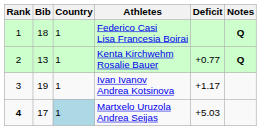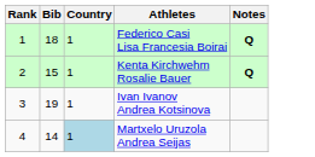 <table class="wikitable" style="text-align:center;">
 <tr>
 <th>Rank</th>
 <th>Bib</th>
 <th>Country</th>
 <th>Athletes</th>
-<th>Deficit</th>
 <th>Notes</th>
 </tr>
 <tr bgcolor="#ccffcc">
 <td>1</td>
 <td>18</td>
 <td align=left> 1</td>
 <td align=left><a href='#'>Federico Casi</a><br><a href='#'>Lisa Francesia Boirai</a></td>
-<td></td>
 <td><strong>Q</strong></td>
 </tr>
 <tr bgcolor="#ccffcc">
 <td>2</td>
-<td>13</td>
+<td>15</td>
 <td align=left> 1</td>
 <td align=left><a href='#'>Kenta Kirchwehm</a><br><a href='#'>Rosalie Bauer</a></td>
-<td>+0.77</td>
 <td><strong>Q</strong></td>
 </tr>
 <tr>
 <td>3</td>
 <td>19</td>
 <td align=left> 1</td>
 <td align=left><a href='#'>Ivan Ivanov</a><br><a href='#'>Andrea Kotsinova</a></td>
-<td>+1.17</td>
 <td></td>
 </tr>
 <tr>
-<td><strong>4</strong></td>
-<td>17</td>
+<td>4</td>
+<td>14</td>
 <td align=left style="background: lightblue;"> 1</td>
 <td align=left><a href='#'>Martxelo Uruzola</a><br><a href='#'>Andrea Seijas</a></td>
-<td>+5.03</td>
 <td></td>
 </tr>
 </table>
